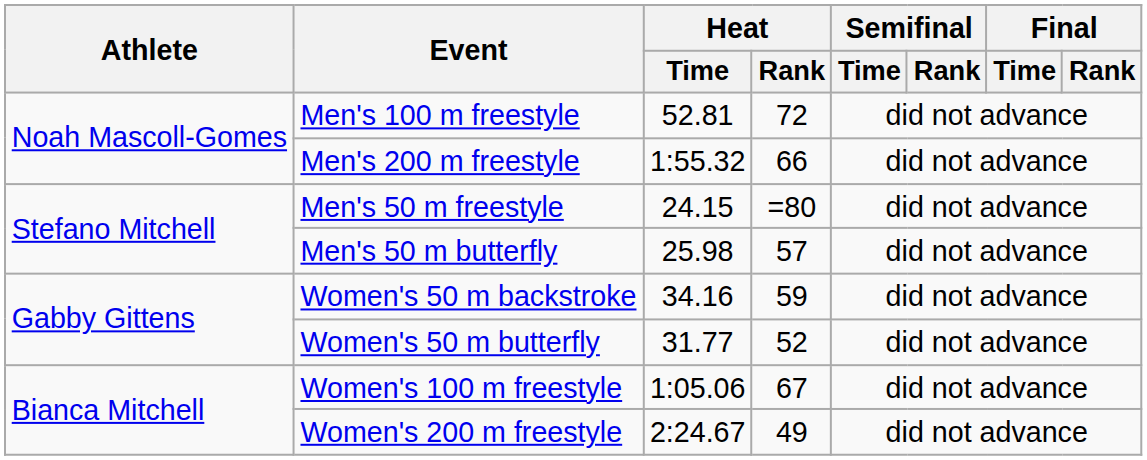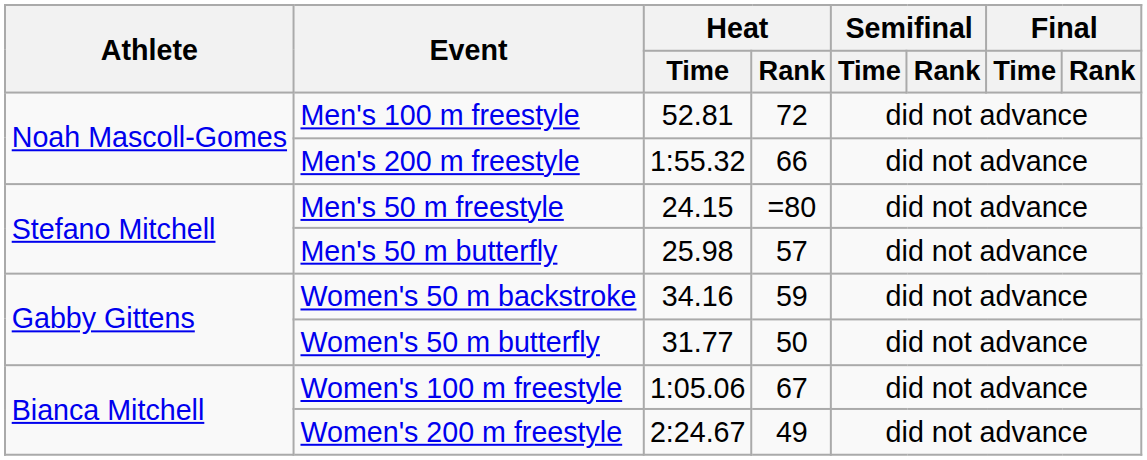 <table class=wikitable style=font-size:90%>
 <tr>
 <th rowspan=2>Athlete</th>
 <th rowspan=2>Event</th>
 <th colspan=2>Heat</th>
 <th colspan=2>Semifinal</th>
 <th colspan=2>Final</th>
 </tr>
 <tr style=font-size:95%>
 <th>Time</th>
 <th>Rank</th>
 <th>Time</th>
 <th>Rank</th>
 <th>Time</th>
 <th>Rank</th>
 </tr>
 <tr align=center>
 <td align=left rowspan=2><a href='#'>Noah Mascoll-Gomes</a></td>
 <td align=left><a href='#'>Men's 100 m freestyle</a></td>
 <td>52.81</td>
 <td>72</td>
 <td colspan=4>did not advance</td>
 </tr>
 <tr align=center>
 <td align=left><a href='#'>Men's 200 m freestyle</a></td>
 <td>1:55.32</td>
 <td>66</td>
 <td colspan=4>did not advance</td>
 </tr>
 <tr align=center>
 <td align=left rowspan=2><a href='#'>Stefano Mitchell</a></td>
 <td align=left><a href='#'>Men's 50 m freestyle</a></td>
 <td>24.15</td>
 <td>=80</td>
 <td colspan=4>did not advance</td>
 </tr>
 <tr align=center>
 <td align=left><a href='#'>Men's 50 m butterfly</a></td>
 <td>25.98</td>
 <td>57</td>
 <td colspan=4>did not advance</td>
 </tr>
 <tr align=center>
 <td align=left rowspan=2><a href='#'>Gabby Gittens</a></td>
 <td align=left><a href='#'>Women's 50 m backstroke</a></td>
 <td>34.16</td>
 <td>59</td>
 <td colspan=4>did not advance</td>
 </tr>
 <tr align=center>
 <td align=left><a href='#'>Women's 50 m butterfly</a></td>
 <td>31.77</td>
-<td>52</td>
+<td>50</td>
 <td colspan=4>did not advance</td>
 </tr>
 <tr align=center>
 <td align=left rowspan=2><a href='#'>Bianca Mitchell</a></td>
 <td align=left><a href='#'>Women's 100 m freestyle</a></td>
 <td>1:05.06</td>
 <td>67</td>
 <td colspan=4>did not advance</td>
 </tr>
 <tr align=center>
 <td align=left><a href='#'>Women's 200 m freestyle</a></td>
 <td>2:24.67</td>
 <td>49</td>
 <td colspan=4>did not advance</td>
 </tr>
 </table>
